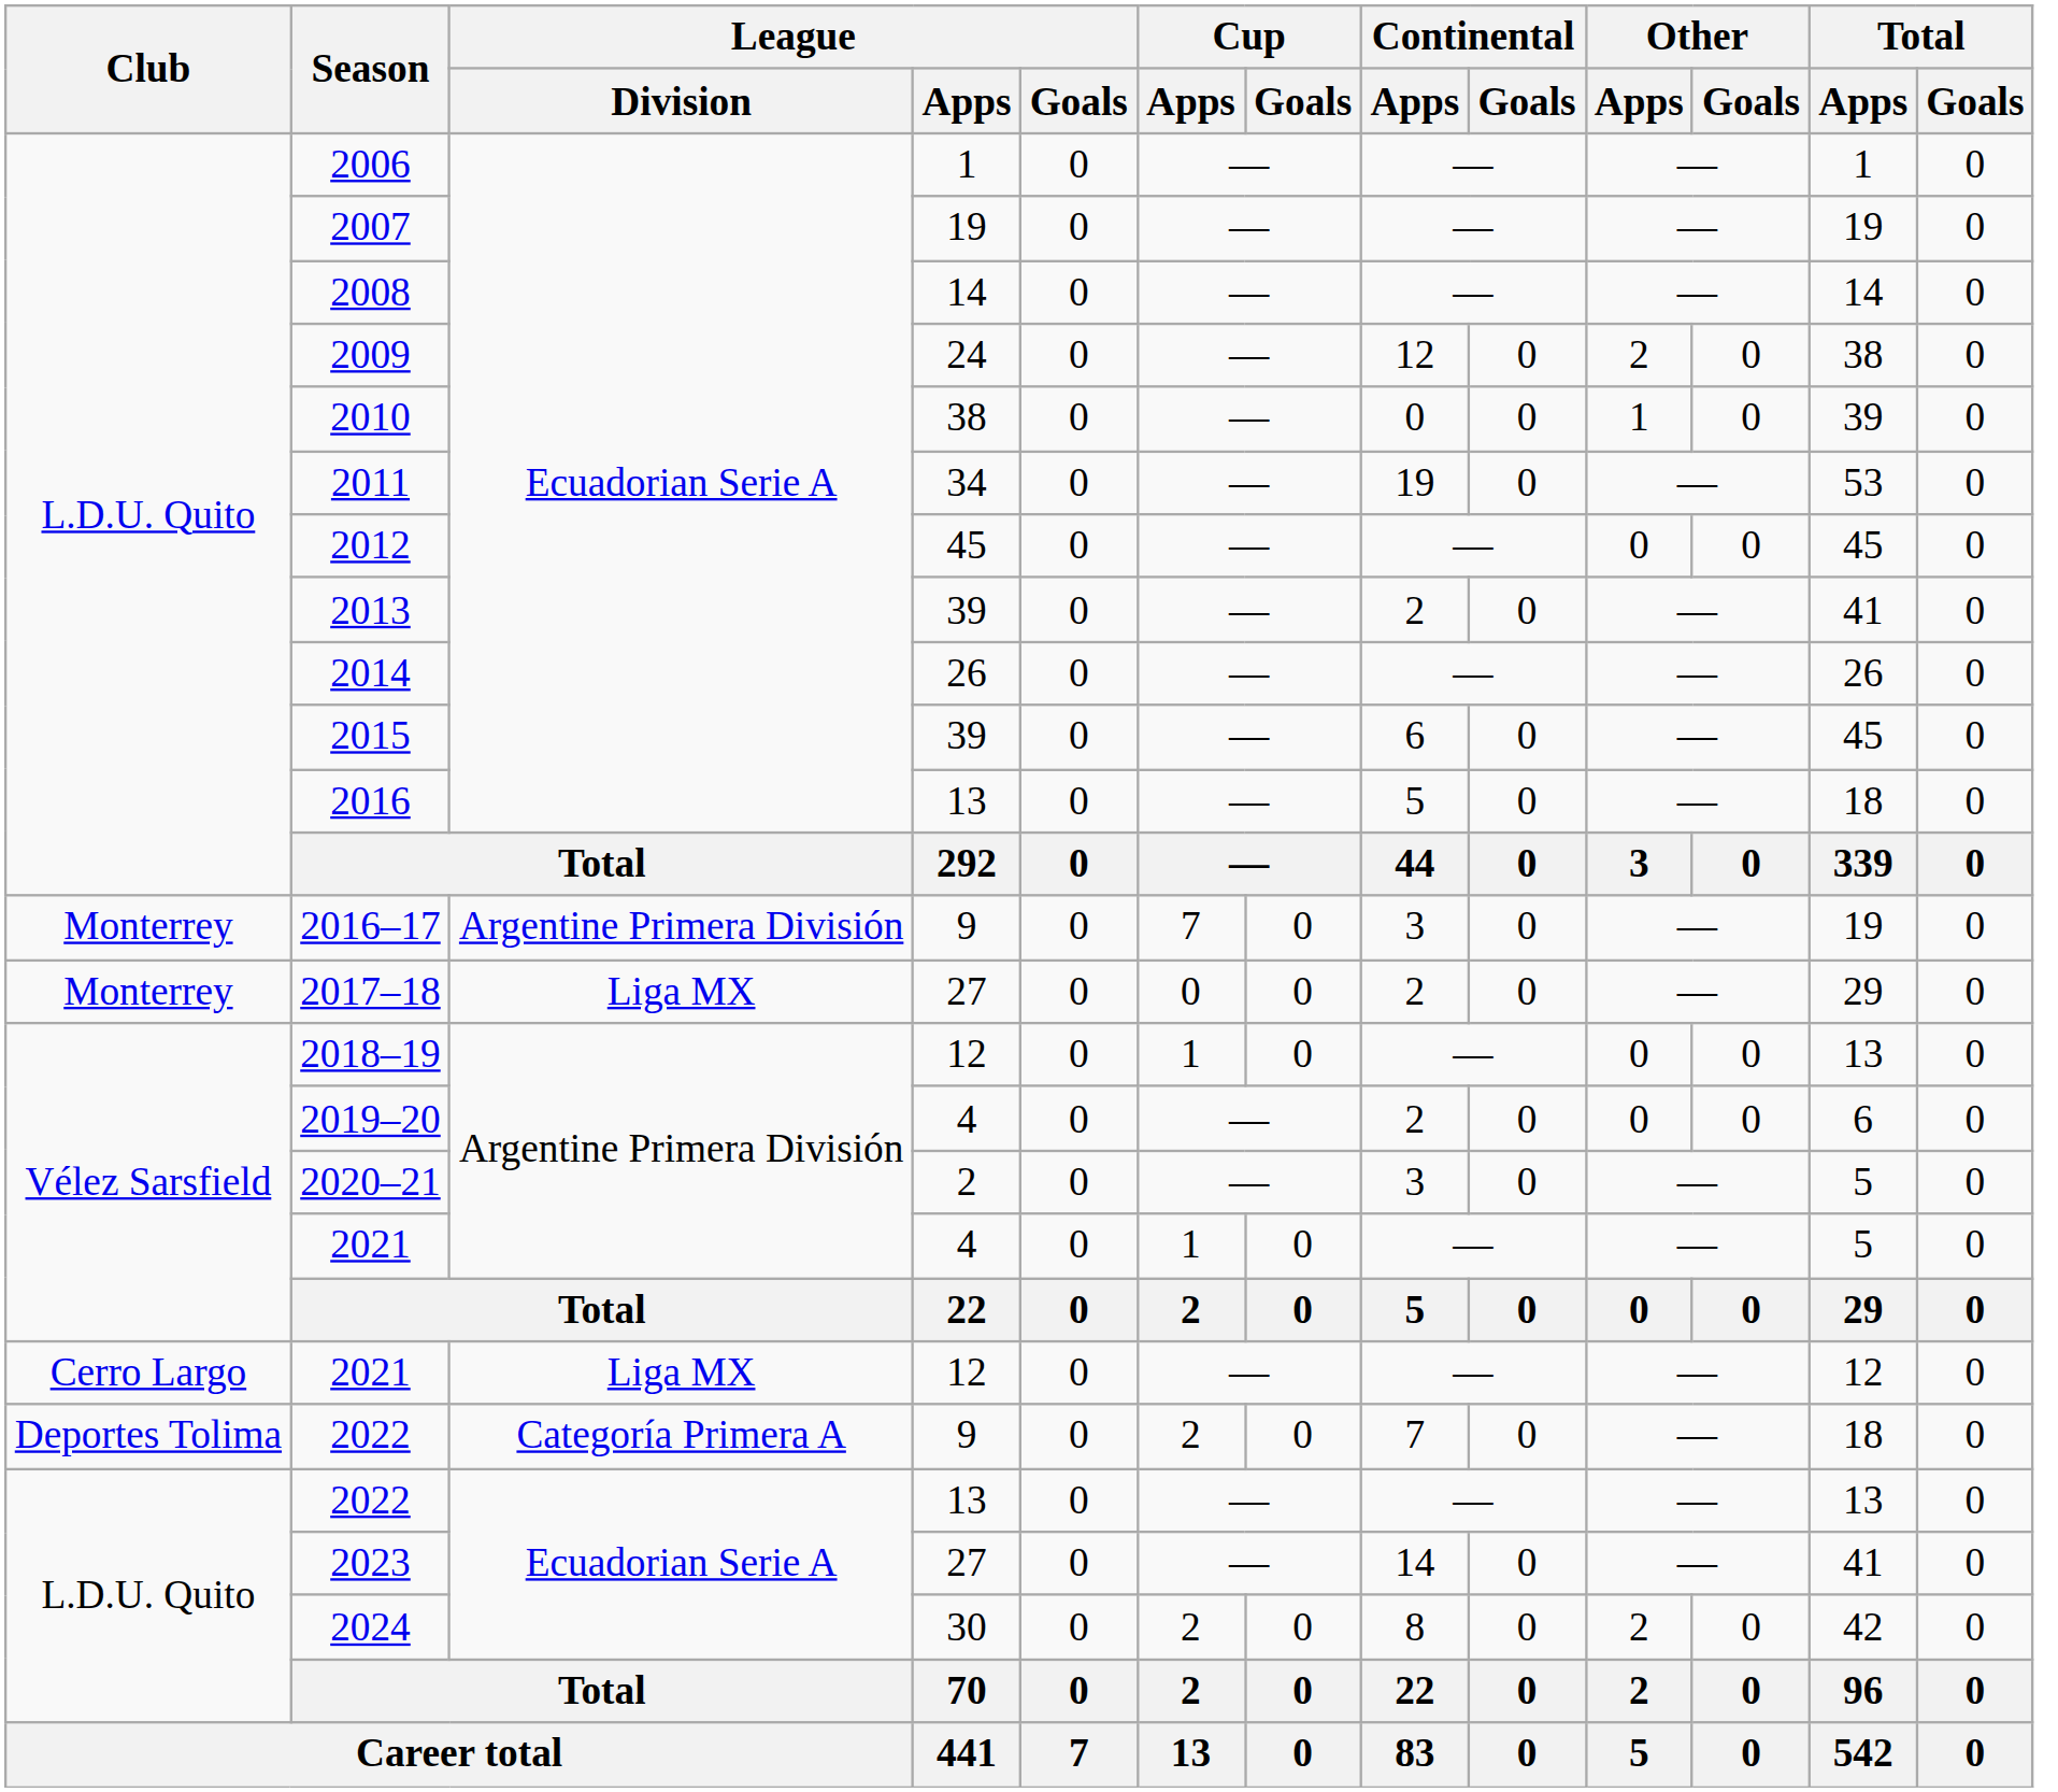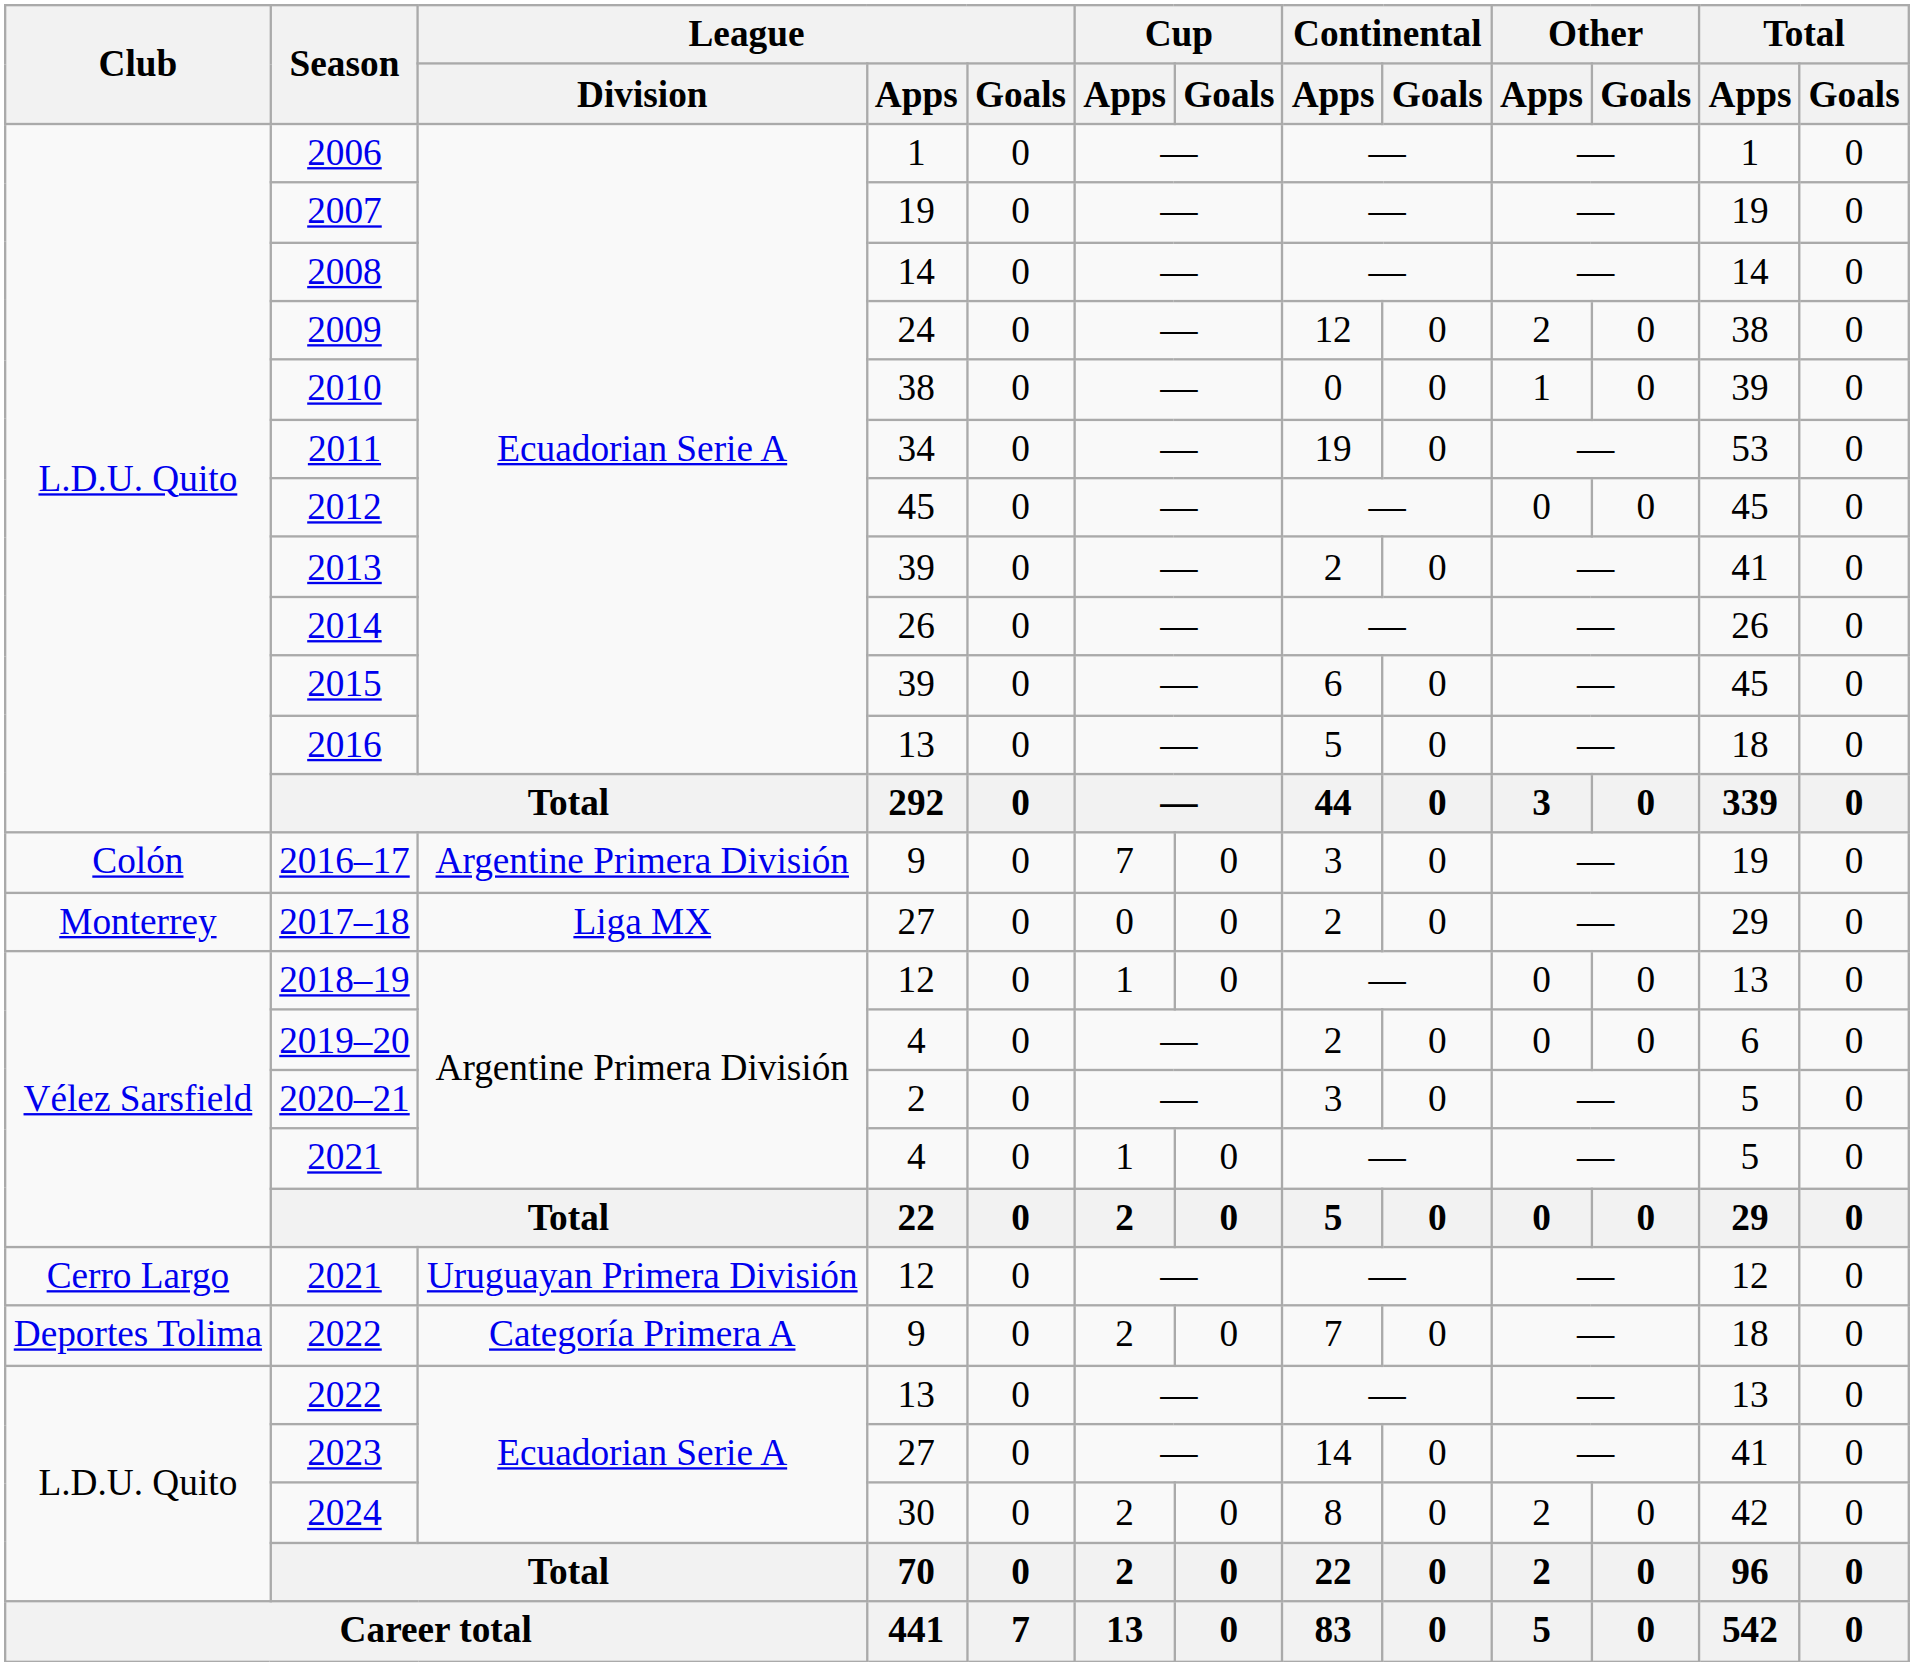 <table class="wikitable" style="text-align:center">
 <tr>
 <th rowspan="2">Club</th>
 <th rowspan="2">Season</th>
 <th colspan="3">League</th>
 <th colspan="2">Cup</th>
 <th colspan="2">Continental</th>
 <th colspan="2">Other</th>
 <th colspan="2">Total</th>
 </tr>
 <tr>
 <th>Division</th>
 <th>Apps</th>
 <th>Goals</th>
 <th>Apps</th>
 <th>Goals</th>
 <th>Apps</th>
 <th>Goals</th>
 <th>Apps</th>
 <th>Goals</th>
 <th>Apps</th>
 <th>Goals</th>
 </tr>
 <tr>
 <td rowspan="12"><a href='#'>L.D.U. Quito</a></td>
 <td><a href='#'>2006</a></td>
 <td rowspan="11"><a href='#'>Ecuadorian Serie A</a></td>
 <td>1</td>
 <td>0</td>
 <td colspan="2">—</td>
 <td colspan="2">—</td>
 <td colspan="2">—</td>
 <td>1</td>
 <td>0</td>
 </tr>
 <tr>
 <td><a href='#'>2007</a></td>
 <td>19</td>
 <td>0</td>
 <td colspan="2">—</td>
 <td colspan="2">—</td>
 <td colspan="2">—</td>
 <td>19</td>
 <td>0</td>
 </tr>
 <tr>
 <td><a href='#'>2008</a></td>
 <td>14</td>
 <td>0</td>
 <td colspan="2">—</td>
 <td colspan="2">—</td>
 <td colspan="2">—</td>
 <td>14</td>
 <td>0</td>
 </tr>
 <tr>
 <td><a href='#'>2009</a></td>
 <td>24</td>
 <td>0</td>
 <td colspan="2">—</td>
 <td>12</td>
 <td>0</td>
 <td>2</td>
 <td>0</td>
 <td>38</td>
 <td>0</td>
 </tr>
 <tr>
 <td><a href='#'>2010</a></td>
 <td>38</td>
 <td>0</td>
 <td colspan="2">—</td>
 <td>0</td>
 <td>0</td>
 <td>1</td>
 <td>0</td>
 <td>39</td>
 <td>0</td>
 </tr>
 <tr>
 <td><a href='#'>2011</a></td>
 <td>34</td>
 <td>0</td>
 <td colspan="2">—</td>
 <td>19</td>
 <td>0</td>
 <td colspan="2">—</td>
 <td>53</td>
 <td>0</td>
 </tr>
 <tr>
 <td><a href='#'>2012</a></td>
 <td>45</td>
 <td>0</td>
 <td colspan="2">—</td>
 <td colspan="2">—</td>
 <td>0</td>
 <td>0</td>
 <td>45</td>
 <td>0</td>
 </tr>
 <tr>
 <td><a href='#'>2013</a></td>
 <td>39</td>
 <td>0</td>
 <td colspan="2">—</td>
 <td>2</td>
 <td>0</td>
 <td colspan="2">—</td>
 <td>41</td>
 <td>0</td>
 </tr>
 <tr>
 <td><a href='#'>2014</a></td>
 <td>26</td>
 <td>0</td>
 <td colspan="2">—</td>
 <td colspan="2">—</td>
 <td colspan="2">—</td>
 <td>26</td>
 <td>0</td>
 </tr>
 <tr>
 <td><a href='#'>2015</a></td>
 <td>39</td>
 <td>0</td>
 <td colspan="2">—</td>
 <td>6</td>
 <td>0</td>
 <td colspan="2">—</td>
 <td>45</td>
 <td>0</td>
 </tr>
 <tr>
 <td><a href='#'>2016</a></td>
 <td>13</td>
 <td>0</td>
 <td colspan="2">—</td>
 <td>5</td>
 <td>0</td>
 <td colspan="2">—</td>
 <td>18</td>
 <td>0</td>
 </tr>
 <tr>
 <th colspan="2">Total</th>
 <th>292</th>
 <th>0</th>
 <th colspan="2">—</th>
 <th>44</th>
 <th>0</th>
 <th>3</th>
 <th>0</th>
 <th>339</th>
 <th>0</th>
 </tr>
 <tr>
-<td><a href='#'>Monterrey</a></td>
+<td><a href='#'>Colón</a></td>
 <td><a href='#'>2016–17</a></td>
 <td><a href='#'>Argentine Primera División</a></td>
 <td>9</td>
 <td>0</td>
 <td>7</td>
 <td>0</td>
 <td>3</td>
 <td>0</td>
 <td colspan="2">—</td>
 <td>19</td>
 <td>0</td>
 </tr>
 <tr>
 <td><a href='#'>Monterrey</a></td>
 <td><a href='#'>2017–18</a></td>
 <td><a href='#'>Liga MX</a></td>
 <td>27</td>
 <td>0</td>
 <td>0</td>
 <td>0</td>
 <td>2</td>
 <td>0</td>
 <td colspan="2">—</td>
 <td>29</td>
 <td>0</td>
 </tr>
 <tr>
 <td rowspan="5"><a href='#'>Vélez Sarsfield</a></td>
 <td><a href='#'>2018–19</a></td>
 <td rowspan="4">Argentine Primera División</td>
 <td>12</td>
 <td>0</td>
 <td>1</td>
 <td>0</td>
 <td colspan="2">—</td>
 <td>0</td>
 <td>0</td>
 <td>13</td>
 <td>0</td>
 </tr>
 <tr>
 <td><a href='#'>2019–20</a></td>
 <td>4</td>
 <td>0</td>
 <td colspan="2">—</td>
 <td>2</td>
 <td>0</td>
 <td>0</td>
 <td>0</td>
 <td>6</td>
 <td>0</td>
 </tr>
 <tr>
 <td><a href='#'>2020–21</a></td>
 <td>2</td>
 <td>0</td>
 <td colspan="2">—</td>
 <td>3</td>
 <td>0</td>
 <td colspan="2">—</td>
 <td>5</td>
 <td>0</td>
 </tr>
 <tr>
 <td><a href='#'>2021</a></td>
 <td>4</td>
 <td>0</td>
 <td>1</td>
 <td>0</td>
 <td colspan="2">—</td>
 <td colspan="2">—</td>
 <td>5</td>
 <td>0</td>
 </tr>
 <tr>
 <th colspan="2">Total</th>
 <th>22</th>
 <th>0</th>
 <th>2</th>
 <th>0</th>
 <th>5</th>
 <th>0</th>
 <th>0</th>
 <th>0</th>
 <th>29</th>
 <th>0</th>
 </tr>
 <tr>
 <td><a href='#'>Cerro Largo</a></td>
 <td><a href='#'>2021</a></td>
-<td><a href='#'>Liga MX</a></td>
+<td><a href='#'>Uruguayan Primera División</a></td>
 <td>12</td>
 <td>0</td>
 <td colspan="2">—</td>
 <td colspan="2">—</td>
 <td colspan="2">—</td>
 <td>12</td>
 <td>0</td>
 </tr>
 <tr>
 <td><a href='#'>Deportes Tolima</a></td>
 <td><a href='#'>2022</a></td>
 <td><a href='#'>Categoría Primera A</a></td>
 <td>9</td>
 <td>0</td>
 <td>2</td>
 <td>0</td>
 <td>7</td>
 <td>0</td>
 <td colspan="2">—</td>
 <td>18</td>
 <td>0</td>
 </tr>
 <tr>
 <td rowspan="4">L.D.U. Quito</td>
 <td><a href='#'>2022</a></td>
 <td rowspan="3"><a href='#'>Ecuadorian Serie A</a></td>
 <td>13</td>
 <td>0</td>
 <td colspan="2">—</td>
 <td colspan="2">—</td>
 <td colspan="2">—</td>
 <td>13</td>
 <td>0</td>
 </tr>
 <tr>
 <td><a href='#'>2023</a></td>
 <td>27</td>
 <td>0</td>
 <td colspan="2">—</td>
 <td>14</td>
 <td>0</td>
 <td colspan="2">—</td>
 <td>41</td>
 <td>0</td>
 </tr>
 <tr>
 <td><a href='#'>2024</a></td>
 <td>30</td>
 <td>0</td>
 <td>2</td>
 <td>0</td>
 <td>8</td>
 <td>0</td>
 <td>2</td>
 <td>0</td>
 <td>42</td>
 <td>0</td>
 </tr>
 <tr>
 <th colspan="2">Total</th>
 <th>70</th>
 <th>0</th>
 <th>2</th>
 <th>0</th>
 <th>22</th>
 <th>0</th>
 <th>2</th>
 <th>0</th>
 <th>96</th>
 <th>0</th>
 </tr>
 <tr>
 <th colspan="3">Career total</th>
 <th>441</th>
 <th>7</th>
 <th>13</th>
 <th>0</th>
 <th>83</th>
 <th>0</th>
 <th>5</th>
 <th>0</th>
 <th>542</th>
 <th>0</th>
 </tr>
 </table>
